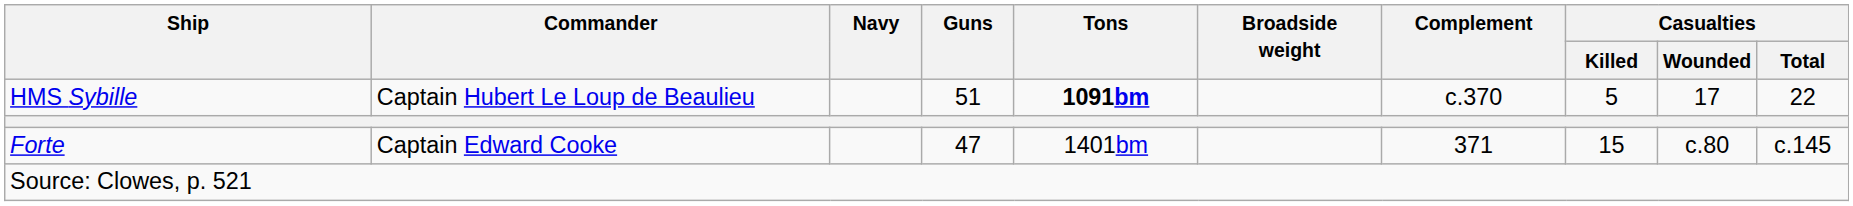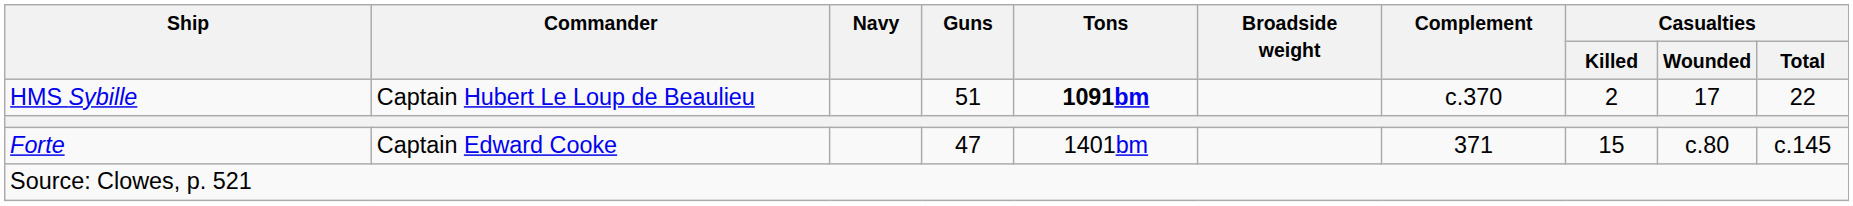 <table class="wikitable" width=100%>
 <tr valign="top">
 <th width=20%; align= center rowspan=2><small> Ship </small></th>
 <th width=25%; align= center rowspan=2><small> Commander </small></th>
 <th width=5%; align= center rowspan=2><small> Navy </small></th>
 <th width=5%; align= center rowspan=2><small> Guns </small></th>
 <th width=10%; align= center rowspan=2><small> Tons </small></th>
 <th width=10%; align= center rowspan=2><small> Broadside<br>weight</small></th>
 <th width=10%; align= center rowspan=2><small> Complement</small></th>
 <th width=15%; align= center colspan=3><small> Casualties</small></th>
 </tr>
 <tr valign="top">
 <th width=5%; align= center><small> Killed </small></th>
 <th width=5%; align= center><small> Wounded </small></th>
 <th width=5%; align= center><small> Total</small></th>
 </tr>
 <tr valign="top">
 <td align= left><a href='#'>HMS <em>Sybille</em></a></td>
 <td align= left>Captain <a href='#'>Hubert Le Loup de Beaulieu</a> </td>
 <td align= center></td>
 <td align= center>51</td>
 <td align= center><strong>1091<a href='#'>bm</a></strong></td>
 <td align= center><small></small></td>
 <td align= center>c.370</td>
-<td align= center>5</td>
+<td align= center>2</td>
 <td align= center>17</td>
 <td align= center>22</td>
 </tr>
 <tr valign="top">
 <th colspan="10" bgcolor="white"></th>
 </tr>
 <tr valign="top">
 <td align= left><a href='#'><em>Forte</em></a></td>
 <td align= left>Captain <a href='#'>Edward Cooke</a> </td>
 <td align= center></td>
 <td align= center>47</td>
 <td align= center>1401<a href='#'>bm</a></td>
 <td align= center><small></small></td>
 <td align= center>371</td>
 <td align= center>15</td>
 <td align= center>c.80</td>
 <td align= center>c.145</td>
 </tr>
 <tr valign="top">
 <td colspan="10" align="left">Source: Clowes, p. 521</td>
 </tr>
 </table>
